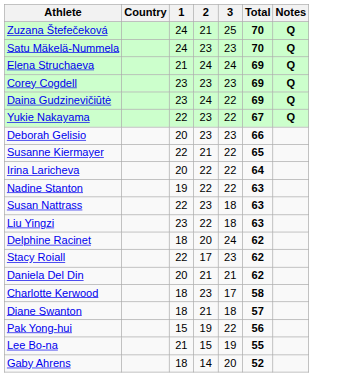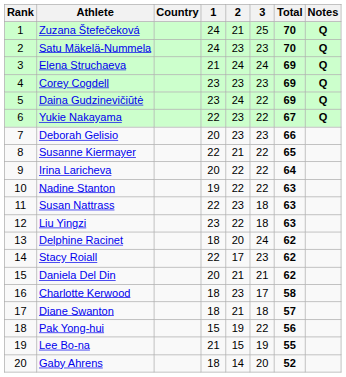 <table class="wikitable sortable" style="text-align:center">
 <tr>
+<th>Rank</th>
 <th>Athlete</th>
 <th>Country</th>
 <th class="unsortable" style="width: 28px">1</th>
 <th class="unsortable" style="width: 28px">2</th>
 <th class="unsortable" style="width: 28px">3</th>
 <th>Total</th>
 <th class="unsortable">Notes</th>
 </tr>
 <tr bgcolor=#ccffcc>
+<td>1</td>
 <td align="left"><a href='#'>Zuzana Štefečeková</a></td>
 <td align="left"></td>
 <td>24</td>
 <td>21</td>
 <td>25</td>
 <td><strong>70</strong></td>
 <td><strong>Q</strong></td>
 </tr>
 <tr bgcolor=#ccffcc>
+<td>2</td>
 <td align="left"><a href='#'>Satu Mäkelä-Nummela</a></td>
 <td align="left"></td>
 <td>24</td>
 <td>23</td>
 <td>23</td>
 <td><strong>70</strong></td>
 <td><strong>Q</strong></td>
 </tr>
 <tr bgcolor=#ccffcc>
+<td>3</td>
 <td align="left"><a href='#'>Elena Struchaeva</a></td>
 <td align="left"></td>
 <td>21</td>
 <td>24</td>
 <td>24</td>
 <td><strong>69</strong></td>
 <td><strong>Q</strong></td>
 </tr>
 <tr bgcolor=#ccffcc>
+<td>4</td>
 <td align="left"><a href='#'>Corey Cogdell</a></td>
 <td align="left"></td>
 <td>23</td>
 <td>23</td>
 <td>23</td>
 <td><strong>69</strong></td>
 <td><strong>Q</strong></td>
 </tr>
 <tr bgcolor=#ccffcc>
+<td>5</td>
 <td align="left"><a href='#'>Daina Gudzinevičiūtė</a></td>
 <td align="left"></td>
 <td>23</td>
 <td>24</td>
 <td>22</td>
 <td><strong>69</strong></td>
 <td><strong>Q</strong></td>
 </tr>
 <tr bgcolor=#ccffcc>
+<td>6</td>
 <td align="left"><a href='#'>Yukie Nakayama</a></td>
 <td align="left"></td>
 <td>22</td>
 <td>23</td>
 <td>22</td>
 <td><strong>67</strong></td>
 <td><strong>Q</strong></td>
 </tr>
 <tr>
+<td>7</td>
 <td align="left"><a href='#'>Deborah Gelisio</a></td>
 <td align="left"></td>
 <td>20</td>
 <td>23</td>
 <td>23</td>
 <td><strong>66</strong></td>
 <td></td>
 </tr>
 <tr>
+<td>8</td>
 <td align="left"><a href='#'>Susanne Kiermayer</a></td>
 <td align="left"></td>
 <td>22</td>
 <td>21</td>
 <td>22</td>
 <td><strong>65</strong></td>
 <td></td>
 </tr>
 <tr>
+<td>9</td>
 <td align="left"><a href='#'>Irina Laricheva</a></td>
 <td align="left"></td>
 <td>20</td>
 <td>22</td>
 <td>22</td>
 <td><strong>64</strong></td>
 <td></td>
 </tr>
 <tr>
+<td>10</td>
 <td align="left"><a href='#'>Nadine Stanton</a></td>
 <td align="left"></td>
 <td>19</td>
 <td>22</td>
 <td>22</td>
 <td><strong>63</strong></td>
 <td></td>
 </tr>
 <tr>
+<td>11</td>
 <td align="left"><a href='#'>Susan Nattrass</a></td>
 <td align="left"></td>
 <td>22</td>
 <td>23</td>
 <td>18</td>
 <td><strong>63</strong></td>
 <td></td>
 </tr>
 <tr>
+<td>12</td>
 <td align="left"><a href='#'>Liu Yingzi</a></td>
 <td align="left"></td>
 <td>23</td>
 <td>22</td>
 <td>18</td>
 <td><strong>63</strong></td>
 <td></td>
 </tr>
 <tr>
+<td>13</td>
 <td align="left"><a href='#'>Delphine Racinet</a></td>
 <td align="left"></td>
 <td>18</td>
 <td>20</td>
 <td>24</td>
 <td><strong>62</strong></td>
 <td></td>
 </tr>
 <tr>
+<td>14</td>
 <td align="left"><a href='#'>Stacy Roiall</a></td>
 <td align="left"></td>
 <td>22</td>
 <td>17</td>
 <td>23</td>
 <td><strong>62</strong></td>
 <td></td>
 </tr>
 <tr>
+<td>15</td>
 <td align="left"><a href='#'>Daniela Del Din</a></td>
 <td align="left"></td>
 <td>20</td>
 <td>21</td>
 <td>21</td>
 <td><strong>62</strong></td>
 <td></td>
 </tr>
 <tr>
+<td>16</td>
 <td align="left"><a href='#'>Charlotte Kerwood</a></td>
 <td align="left"></td>
 <td>18</td>
 <td>23</td>
 <td>17</td>
 <td><strong>58</strong></td>
 <td></td>
 </tr>
 <tr>
+<td>17</td>
 <td align="left"><a href='#'>Diane Swanton</a></td>
 <td align="left"></td>
 <td>18</td>
 <td>21</td>
 <td>18</td>
 <td><strong>57</strong></td>
 <td></td>
 </tr>
 <tr>
+<td>18</td>
 <td align="left"><a href='#'>Pak Yong-hui</a></td>
 <td align="left"></td>
 <td>15</td>
 <td>19</td>
 <td>22</td>
 <td><strong>56</strong></td>
 <td></td>
 </tr>
 <tr>
+<td>19</td>
 <td align="left"><a href='#'>Lee Bo-na</a></td>
 <td align="left"></td>
 <td>21</td>
 <td>15</td>
 <td>19</td>
 <td><strong>55</strong></td>
 <td></td>
 </tr>
 <tr>
+<td>20</td>
 <td align="left"><a href='#'>Gaby Ahrens</a></td>
 <td align="left"></td>
 <td>18</td>
 <td>14</td>
 <td>20</td>
 <td><strong>52</strong></td>
 <td></td>
 </tr>
 </table>
